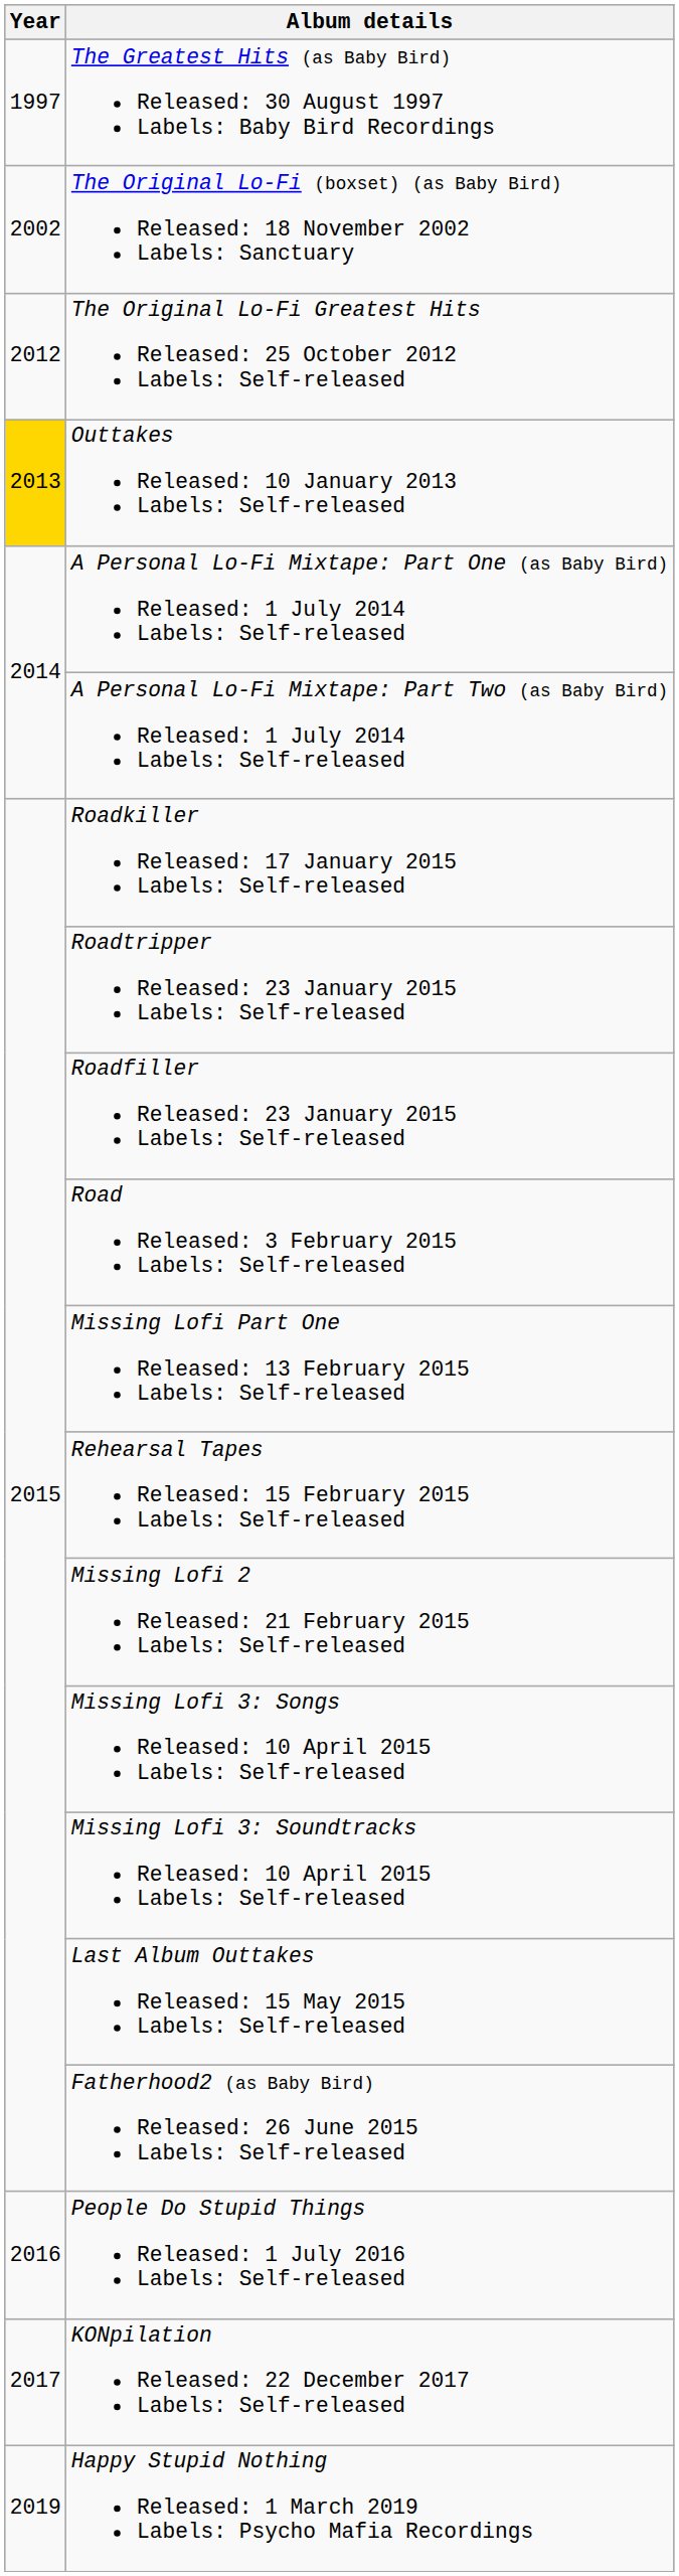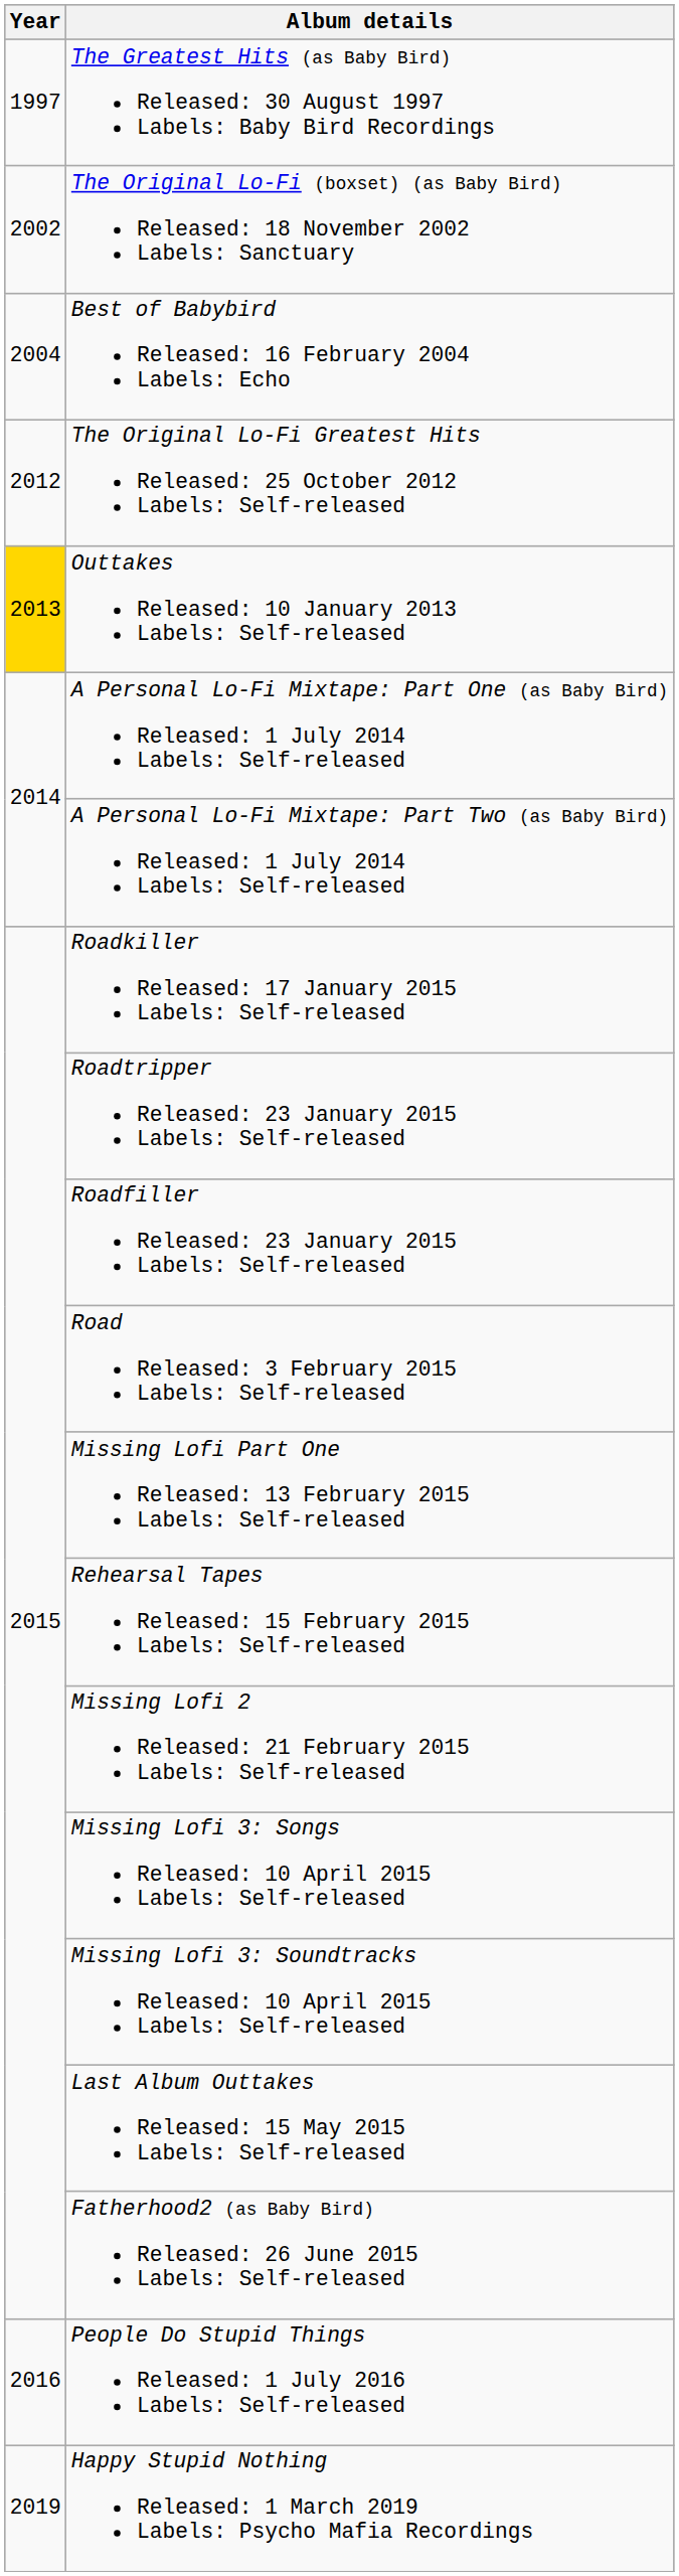 <table class="wikitable">
 <tr>
 <th>Year</th>
 <th>Album details</th>
 </tr>
 <tr>
 <td>1997</td>
 <td><em><a href='#'>The Greatest Hits</a></em> <small>(as Baby Bird)</small><br><ul><li>Released: 30 August 1997</li><li>Labels: Baby Bird Recordings</li></ul></td>
 </tr>
 <tr>
 <td>2002</td>
 <td><em><a href='#'>The Original Lo-Fi</a></em> <small>(boxset)</small> <small>(as Baby Bird)</small><br><ul><li>Released: 18 November 2002</li><li>Labels: Sanctuary</li></ul></td>
+</tr>
+<tr>
+<td>2004</td>
+<td><em>Best of Babybird</em><br><ul><li>Released: 16 February 2004</li><li>Labels: Echo</li></ul></td>
 </tr>
 <tr>
 <td>2012</td>
 <td><em>The Original Lo-Fi Greatest Hits</em><br><ul><li>Released: 25 October 2012</li><li>Labels: Self-released</li></ul></td>
 </tr>
 <tr>
 <td style="background: gold;">2013</td>
 <td><em>Outtakes</em><br><ul><li>Released: 10 January 2013</li><li>Labels: Self-released</li></ul></td>
 </tr>
 <tr>
 <td rowspan=2>2014</td>
 <td><em>A Personal Lo-Fi Mixtape: Part One</em> <small>(as Baby Bird)</small><br><ul><li>Released: 1 July 2014</li><li>Labels: Self-released</li></ul></td>
 </tr>
 <tr>
 <td><em>A Personal Lo-Fi Mixtape: Part Two</em> <small>(as Baby Bird)</small><br><ul><li>Released: 1 July 2014</li><li>Labels: Self-released</li></ul></td>
 </tr>
 <tr>
 <td rowspan=11>2015</td>
 <td><em>Roadkiller</em><br><ul><li>Released: 17 January 2015</li><li>Labels: Self-released</li></ul></td>
 </tr>
 <tr>
 <td><em>Roadtripper</em><br><ul><li>Released: 23 January 2015</li><li>Labels: Self-released</li></ul></td>
 </tr>
 <tr>
 <td><em>Roadfiller</em><br><ul><li>Released: 23 January 2015</li><li>Labels: Self-released</li></ul></td>
 </tr>
 <tr>
 <td><em>Road</em><br><ul><li>Released: 3 February 2015</li><li>Labels: Self-released</li></ul></td>
 </tr>
 <tr>
 <td><em>Missing Lofi Part One</em><br><ul><li>Released: 13 February 2015</li><li>Labels: Self-released</li></ul></td>
 </tr>
 <tr>
 <td><em>Rehearsal Tapes</em><br><ul><li>Released: 15 February 2015</li><li>Labels: Self-released</li></ul></td>
 </tr>
 <tr>
 <td><em>Missing Lofi 2</em><br><ul><li>Released: 21 February 2015</li><li>Labels: Self-released</li></ul></td>
 </tr>
 <tr>
 <td><em>Missing Lofi 3: Songs</em><br><ul><li>Released: 10 April 2015</li><li>Labels: Self-released</li></ul></td>
 </tr>
 <tr>
 <td><em>Missing Lofi 3: Soundtracks</em><br><ul><li>Released: 10 April 2015</li><li>Labels: Self-released</li></ul></td>
 </tr>
 <tr>
 <td><em>Last Album Outtakes</em><br><ul><li>Released: 15 May 2015</li><li>Labels: Self-released</li></ul></td>
 </tr>
 <tr>
 <td><em>Fatherhood2</em> <small>(as Baby Bird)</small><br><ul><li>Released: 26 June 2015</li><li>Labels: Self-released</li></ul></td>
 </tr>
 <tr>
 <td>2016</td>
 <td><em>People Do Stupid Things</em><br><ul><li>Released: 1 July 2016</li><li>Labels: Self-released</li></ul></td>
 </tr>
 <tr>
-<td>2017</td>
-<td><em>KONpilation</em><br><ul><li>Released: 22 December 2017</li><li>Labels: Self-released</li></ul></td>
-</tr>
-<tr>
 <td>2019</td>
 <td><em>Happy Stupid Nothing</em><br><ul><li>Released: 1 March 2019</li><li>Labels: Psycho Mafia Recordings</li></ul></td>
 </tr>
 </table>
